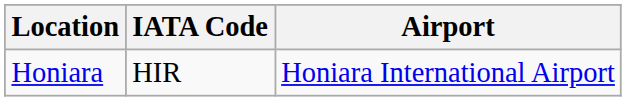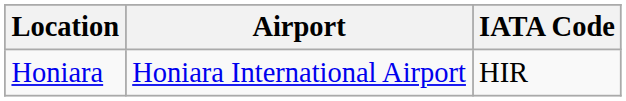 <table class="wikitable">
 <tr>
 <th>Location</th>
+<th>Airport</th>
 <th>IATA Code</th>
-<th>Airport</th>
 </tr>
 <tr>
 <td><a href='#'>Honiara</a></td>
+<td><a href='#'>Honiara International Airport</a></td>
 <td>HIR</td>
-<td><a href='#'>Honiara International Airport</a></td>
 </tr>
 </table>
